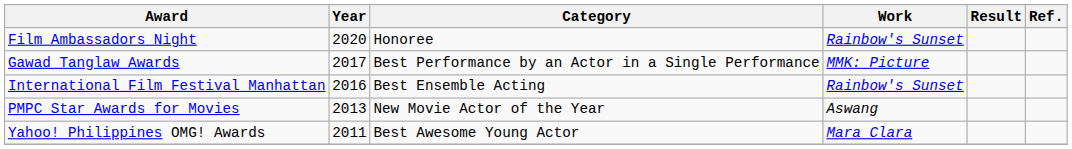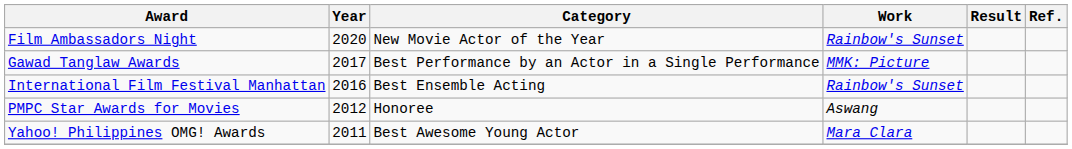 <table class="wikitable">
 <tr>
 <th>Award</th>
 <th>Year</th>
 <th>Category</th>
 <th>Work</th>
 <th>Result</th>
 <th>Ref.</th>
 </tr>
 <tr>
 <td><a href='#'>Film Ambassadors Night</a></td>
 <td>2020</td>
-<td>Honoree</td>
+<td>New Movie Actor of the Year</td>
 <td><em><a href='#'>Rainbow's Sunset</a></em></td>
 <td></td>
 <td></td>
 </tr>
 <tr>
 <td><a href='#'>Gawad Tanglaw Awards</a></td>
 <td>2017</td>
 <td>Best Performance by an Actor in a Single Performance</td>
 <td><em><a href='#'>MMK: Picture</a></em></td>
 <td></td>
 <td></td>
 </tr>
 <tr>
 <td><a href='#'>International Film Festival Manhattan</a></td>
 <td>2016</td>
 <td>Best Ensemble Acting</td>
 <td><em><a href='#'>Rainbow's Sunset</a></em></td>
 <td></td>
 <td></td>
 </tr>
 <tr>
 <td><a href='#'>PMPC Star Awards for Movies</a></td>
-<td>2013</td>
-<td>New Movie Actor of the Year</td>
+<td>2012</td>
+<td>Honoree</td>
 <td><em>Aswang</em></td>
 <td></td>
 <td></td>
 </tr>
 <tr>
 <td><a href='#'> Yahoo! Philippines</a> OMG! Awards</td>
 <td>2011</td>
 <td>Best Awesome Young Actor</td>
 <td><em><a href='#'>Mara Clara</a></em></td>
 <td></td>
 <td></td>
 </tr>
 <tr>
 </tr>
 </table>
